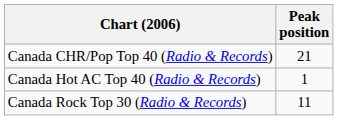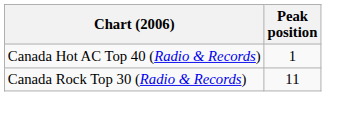 <table class="wikitable sortable">
 <tr>
 <th>Chart (2006)</th>
 <th>Peak<br>position</th>
-</tr>
-<tr>
-<td>Canada CHR/Pop Top 40 (<em><a href='#'>Radio & Records</a></em>)</td>
-<td align="center">21</td>
 </tr>
 <tr>
 <td>Canada Hot AC Top 40 (<em><a href='#'>Radio & Records</a></em>)</td>
 <td align="center">1</td>
 </tr>
 <tr>
 <td>Canada Rock Top 30 (<em><a href='#'>Radio & Records</a></em>)</td>
 <td align="center">11</td>
 </tr>
 </table>
